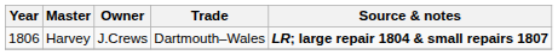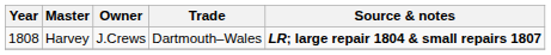 <table class=" wikitable">
 <tr>
 <th>Year</th>
 <th>Master</th>
 <th>Owner</th>
 <th>Trade</th>
 <th>Source & notes</th>
 </tr>
 <tr>
-<td>1806</td>
+<td>1808</td>
 <td>Harvey</td>
 <td>J.Crews</td>
 <td>Dartmouth–Wales</td>
 <td><strong><em>LR</em>; large repair 1804 & small repairs 1807</strong></td>
 </tr>
 <tr>
 </tr>
 </table>
